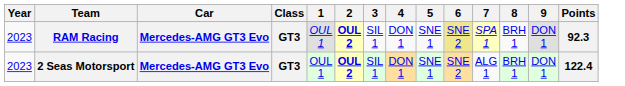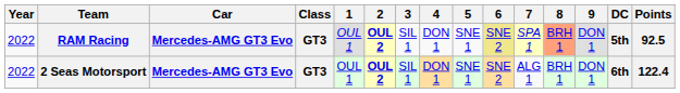 <table class="wikitable" style="text-align:center; font-size:85%">
 <tr>
 <th>Year</th>
 <th>Team</th>
 <th>Car</th>
 <th>Class</th>
 <th>1</th>
 <th>2</th>
 <th>3</th>
 <th>4</th>
 <th>5</th>
 <th>6</th>
 <th>7</th>
 <th>8</th>
 <th>9</th>
+<th>DC</th>
 <th>Points</th>
 </tr>
 <tr>
-<td><a href='#'>2023</a></td>
+<td><a href='#'>2022</a></td>
 <th><a href='#'>RAM Racing</a></th>
 <th><a href='#'>Mercedes-AMG GT3 Evo</a></th>
 <th>GT3</th>
 <td style="background:#DFDFDF;"><em><a href='#'>OUL<br>1</a><br></em></td>
 <td style="background:#FFFFBF;"><strong><a href='#'>OUL<br>2</a><br></strong></td>
 <td><a href='#'>SIL<br>1</a></td>
 <td><a href='#'>DON<br>1</a></td>
 <td><a href='#'>SNE<br>1</a></td>
 <td style="background: khaki;"><a href='#'>SNE<br>2</a></td>
 <td style="background:#FFFFBF;"><em><a href='#'>SPA<br>1</a><br></em></td>
-<td><a href='#'>BRH<br>1</a></td>
+<td style="background: lightsalmon;"><a href='#'>BRH<br>1</a></td>
 <td style="background:#DFDFDF;"><a href='#'>DON<br>1</a><br></td>
-<th>92.3</th>
+<th>5th</th>
+<th>92.5</th>
 </tr>
 <tr>
-<td><a href='#'>2023</a></td>
+<td><a href='#'>2022</a></td>
 <th>2 Seas Motorsport</th>
 <th><a href='#'>Mercedes-AMG GT3 Evo</a></th>
 <th>GT3</th>
 <td style="background:#DFFFDF;"><a href='#'>OUL<br>1</a><br></td>
 <td style="background:#FFFFBF;"><strong><a href='#'>OUL<br>2</a><br></strong></td>
 <td style="background:#DFFFDF;"><a href='#'>SIL<br>1</a><br></td>
 <td style="background:#FFDF9F;"><a href='#'>DON<br>1</a><br></td>
 <td style="background:#DFFFDF;"><a href='#'>SNE<br>1</a><br></td>
 <td style="background:#FFDF9F;"><a href='#'>SNE<br>2</a><br></td>
 <td><a href='#'>ALG<br>1</a><br></td>
 <td style="background:#DFFFDF;"><a href='#'>BRH<br>1</a><br></td>
 <td style="background:#DFFFDF;"><a href='#'>DON<br>1</a><br></td>
+<th>6th</th>
 <th>122.4</th>
 </tr>
 </table>
